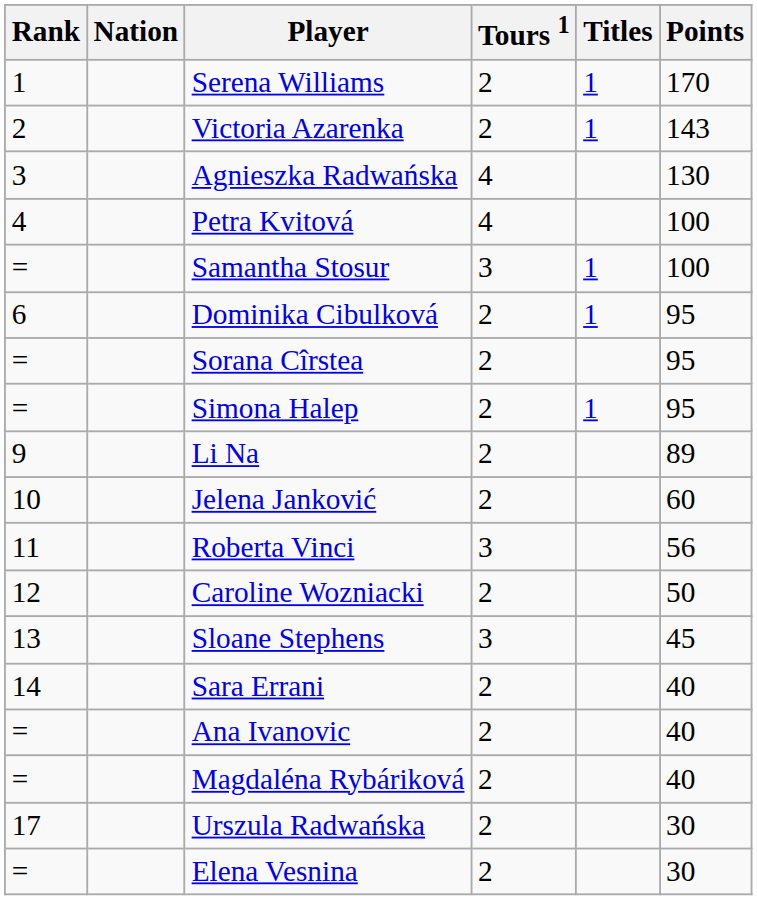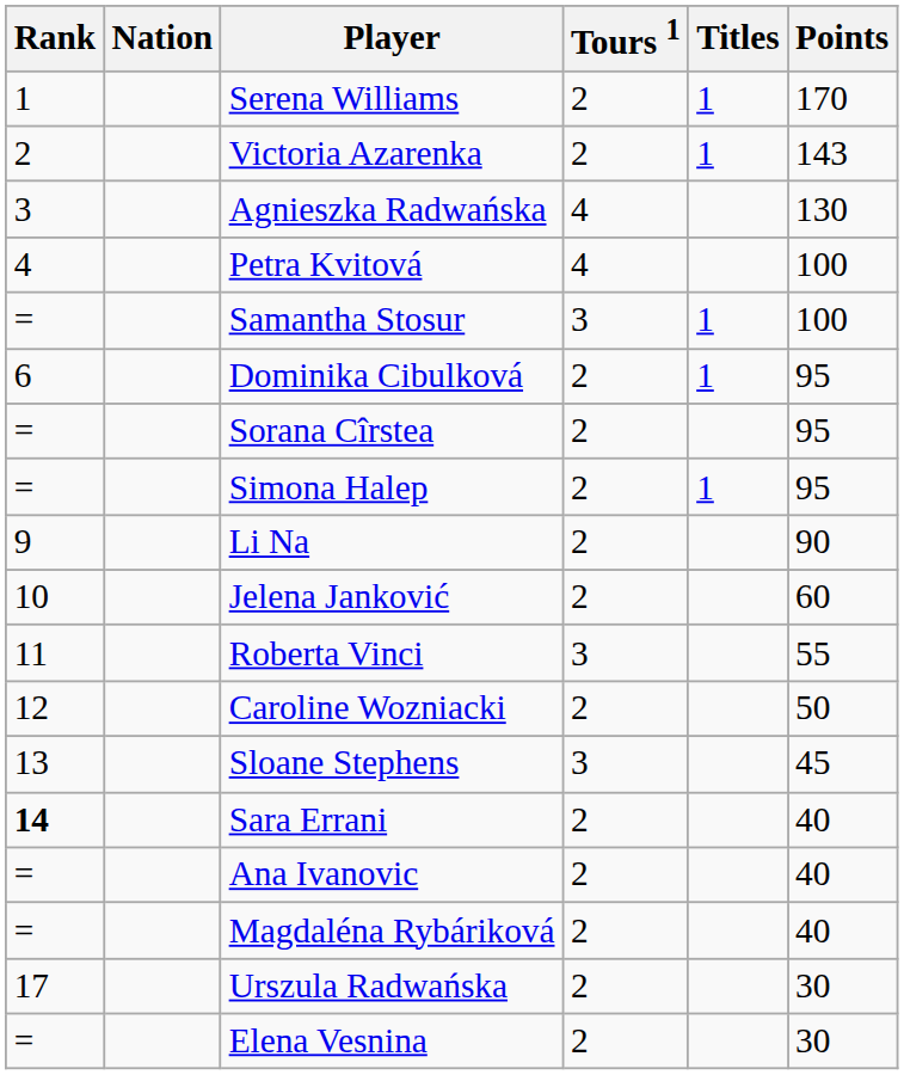 <table class="sortable wikitable">
 <tr>
 <th>Rank</th>
 <th>Nation</th>
 <th>Player</th>
 <th>Tours <sup>1</sup></th>
 <th>Titles</th>
 <th>Points</th>
 </tr>
 <tr>
 <td>1</td>
 <td></td>
 <td><a href='#'>Serena Williams</a></td>
 <td>2</td>
 <td><a href='#'>1</a></td>
 <td>170</td>
 </tr>
 <tr>
 <td>2</td>
 <td></td>
 <td><a href='#'>Victoria Azarenka</a></td>
 <td>2</td>
 <td><a href='#'>1</a></td>
 <td>143</td>
 </tr>
 <tr>
 <td>3</td>
 <td></td>
 <td><a href='#'>Agnieszka Radwańska</a></td>
 <td>4</td>
 <td></td>
 <td>130</td>
 </tr>
 <tr>
 <td>4</td>
 <td></td>
 <td><a href='#'>Petra Kvitová</a></td>
 <td>4</td>
 <td></td>
 <td>100</td>
 </tr>
 <tr>
 <td>=</td>
 <td></td>
 <td><a href='#'>Samantha Stosur</a></td>
 <td>3</td>
 <td><a href='#'>1</a></td>
 <td>100</td>
 </tr>
 <tr>
 <td>6</td>
 <td></td>
 <td><a href='#'>Dominika Cibulková</a></td>
 <td>2</td>
 <td><a href='#'>1</a></td>
 <td>95</td>
 </tr>
 <tr>
 <td>=</td>
 <td></td>
 <td><a href='#'>Sorana Cîrstea</a></td>
 <td>2</td>
 <td></td>
 <td>95</td>
 </tr>
 <tr>
 <td>=</td>
 <td></td>
 <td><a href='#'>Simona Halep</a></td>
 <td>2</td>
 <td><a href='#'>1</a></td>
 <td>95</td>
 </tr>
 <tr>
 <td>9</td>
 <td></td>
 <td><a href='#'>Li Na</a></td>
 <td>2</td>
 <td></td>
-<td>89</td>
+<td>90</td>
 </tr>
 <tr>
 <td>10</td>
 <td></td>
 <td><a href='#'>Jelena Janković</a></td>
 <td>2</td>
 <td></td>
 <td>60</td>
 </tr>
 <tr>
 <td>11</td>
 <td></td>
 <td><a href='#'>Roberta Vinci</a></td>
 <td>3</td>
 <td></td>
-<td>56</td>
+<td>55</td>
 </tr>
 <tr>
 <td>12</td>
 <td></td>
 <td><a href='#'>Caroline Wozniacki</a></td>
 <td>2</td>
 <td></td>
 <td>50</td>
 </tr>
 <tr>
 <td>13</td>
 <td></td>
 <td><a href='#'>Sloane Stephens</a></td>
 <td>3</td>
 <td></td>
 <td>45</td>
 </tr>
 <tr>
-<td>14</td>
+<td><strong>14</strong></td>
 <td></td>
 <td><a href='#'>Sara Errani</a></td>
 <td>2</td>
 <td></td>
 <td>40</td>
 </tr>
 <tr>
 <td>=</td>
 <td></td>
 <td><a href='#'>Ana Ivanovic</a></td>
 <td>2</td>
 <td></td>
 <td>40</td>
 </tr>
 <tr>
 <td>=</td>
 <td></td>
 <td><a href='#'>Magdaléna Rybáriková</a></td>
 <td>2</td>
 <td></td>
 <td>40</td>
 </tr>
 <tr>
 <td>17</td>
 <td></td>
 <td><a href='#'>Urszula Radwańska</a></td>
 <td>2</td>
 <td></td>
 <td>30</td>
 </tr>
 <tr>
 <td>=</td>
 <td></td>
 <td><a href='#'>Elena Vesnina</a></td>
 <td>2</td>
 <td></td>
 <td>30</td>
 </tr>
 </table>
